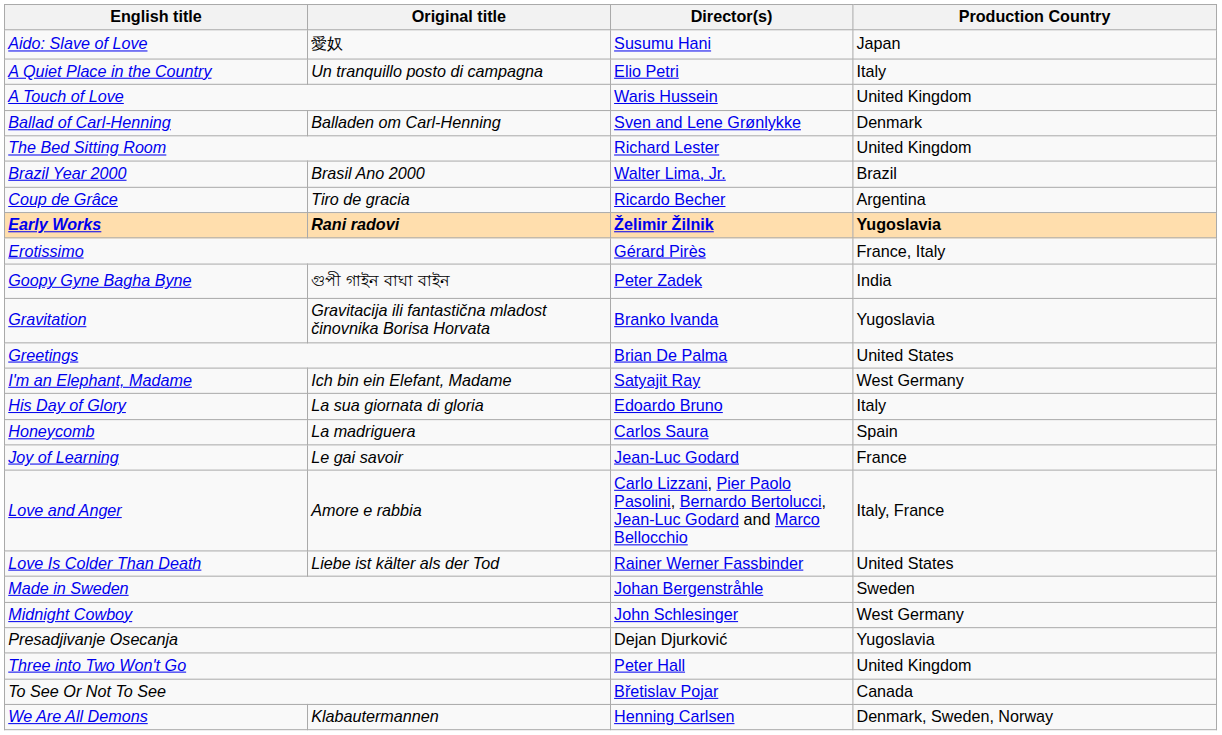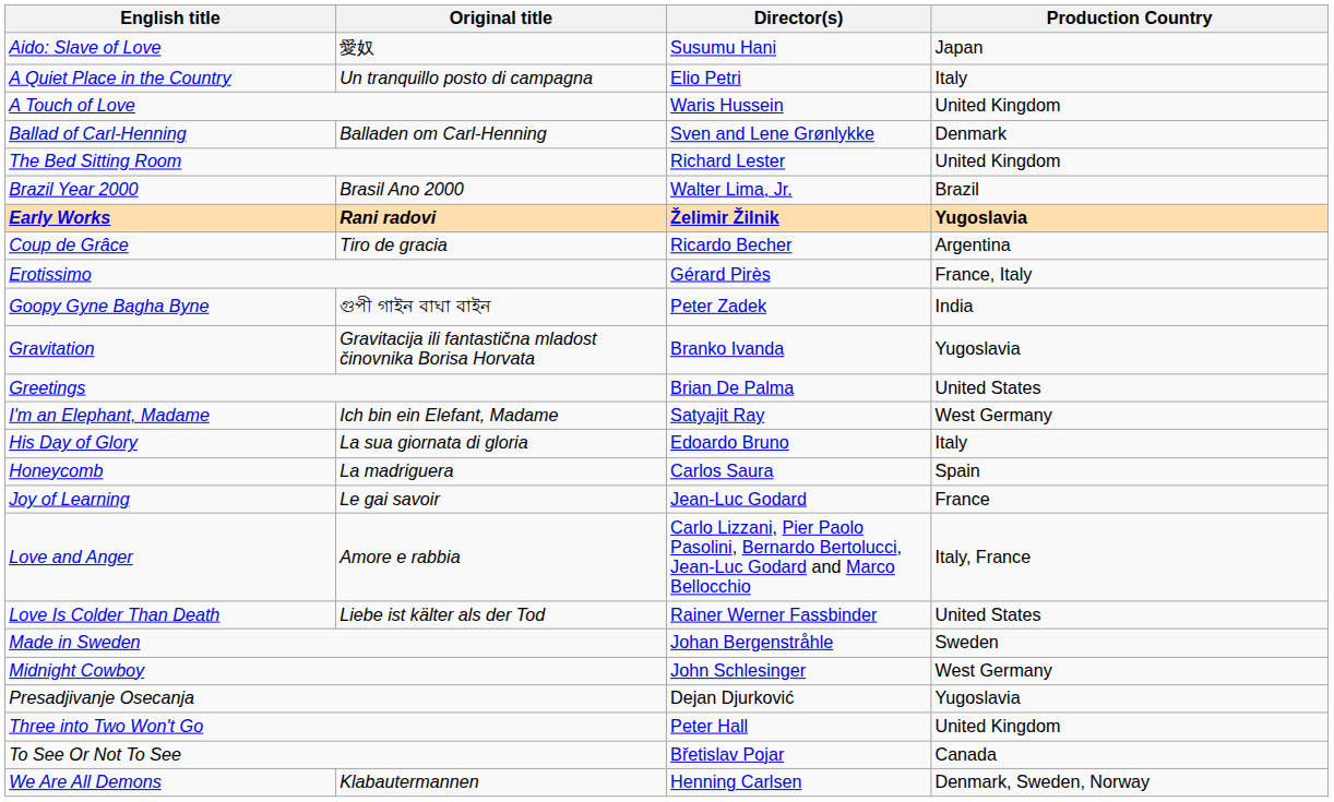 <table class="wikitable" width="95%" cellpadding="5">
 <tr>
 <th width="25%">English title</th>
 <th width="25%">Original title</th>
 <th width="20%">Director(s)</th>
 <th width="30%">Production Country</th>
 </tr>
 <tr>
 <td><em><a href='#'>Aido: Slave of Love</a></em></td>
 <td>愛奴</td>
 <td><a href='#'>Susumu Hani</a></td>
 <td>Japan</td>
 </tr>
 <tr>
 <td><em><a href='#'>A Quiet Place in the Country</a></em></td>
 <td><em>Un tranquillo posto di campagna</em></td>
 <td><a href='#'>Elio Petri</a></td>
 <td>Italy</td>
 </tr>
 <tr>
 <td colspan="2"><em><a href='#'>A Touch of Love</a></em></td>
 <td><a href='#'>Waris Hussein</a></td>
 <td>United Kingdom</td>
 </tr>
 <tr>
 <td><em><a href='#'>Ballad of Carl-Henning</a></em></td>
 <td><em>Balladen om Carl-Henning</em></td>
 <td><a href='#'>Sven and Lene Grønlykke</a></td>
 <td>Denmark</td>
 </tr>
 <tr>
 <td colspan="2"><em><a href='#'>The Bed Sitting Room</a></em></td>
 <td><a href='#'>Richard Lester</a></td>
 <td>United Kingdom</td>
 </tr>
 <tr>
 <td><em><a href='#'>Brazil Year 2000</a></em></td>
 <td><em>Brasil Ano 2000</em></td>
 <td><a href='#'>Walter Lima, Jr.</a></td>
 <td>Brazil</td>
 </tr>
+<tr style="background:#FFDEAD;">
+<td><strong><em><a href='#'>Early Works</a></em></strong></td>
+<td><strong><em>Rani radovi</em></strong></td>
+<td><strong><a href='#'>Želimir Žilnik</a></strong></td>
+<td><strong>Yugoslavia</strong></td>
+</tr>
 <tr>
 <td><em><a href='#'>Coup de Grâce</a></em></td>
 <td><em>Tiro de gracia</em></td>
 <td><a href='#'>Ricardo Becher</a></td>
 <td>Argentina</td>
-</tr>
-<tr style="background:#FFDEAD;">
-<td><strong><em><a href='#'>Early Works</a></em></strong></td>
-<td><strong><em>Rani radovi</em></strong></td>
-<td><strong><a href='#'>Želimir Žilnik</a></strong></td>
-<td><strong>Yugoslavia</strong></td>
 </tr>
 <tr>
 <td colspan="2"><em><a href='#'>Erotissimo</a></em></td>
 <td><a href='#'>Gérard Pirès</a></td>
 <td>France, Italy</td>
 </tr>
 <tr>
 <td><em><a href='#'>Goopy Gyne Bagha Byne</a></em></td>
 <td>গুপী গাইন বাঘা বাইন</td>
 <td><a href='#'>Peter Zadek</a></td>
 <td>India</td>
 </tr>
 <tr>
 <td><em><a href='#'>Gravitation</a></em></td>
 <td><em>Gravitacija ili fantastična mladost činovnika Borisa Horvata</em></td>
 <td><a href='#'>Branko Ivanda</a></td>
 <td>Yugoslavia</td>
 </tr>
 <tr>
 <td colspan="2"><em><a href='#'>Greetings</a></em></td>
 <td><a href='#'>Brian De Palma</a></td>
 <td>United States</td>
 </tr>
 <tr>
 <td><em><a href='#'>I'm an Elephant, Madame</a></em></td>
 <td><em>Ich bin ein Elefant, Madame</em></td>
 <td><a href='#'>Satyajit Ray</a></td>
 <td>West Germany</td>
 </tr>
 <tr>
 <td><em><a href='#'>His Day of Glory</a></em></td>
 <td><em>La sua giornata di gloria</em></td>
 <td><a href='#'>Edoardo Bruno</a></td>
 <td>Italy</td>
 </tr>
 <tr>
 <td><em><a href='#'>Honeycomb</a></em></td>
 <td><em>La madriguera</em></td>
 <td><a href='#'>Carlos Saura</a></td>
 <td>Spain</td>
 </tr>
 <tr>
 <td><em><a href='#'>Joy of Learning</a></em></td>
 <td><em>Le gai savoir</em></td>
 <td><a href='#'>Jean-Luc Godard</a></td>
 <td>France</td>
 </tr>
 <tr>
 <td><em><a href='#'>Love and Anger</a></em></td>
 <td><em>Amore e rabbia</em></td>
 <td><a href='#'>Carlo Lizzani</a>, <a href='#'>Pier Paolo Pasolini</a>, <a href='#'>Bernardo Bertolucci</a>, <a href='#'>Jean-Luc Godard</a> and <a href='#'>Marco Bellocchio</a></td>
 <td>Italy, France</td>
 </tr>
 <tr>
 <td><em><a href='#'>Love Is Colder Than Death</a></em></td>
 <td><em>Liebe ist kälter als der Tod</em></td>
 <td><a href='#'>Rainer Werner Fassbinder</a></td>
 <td>United States</td>
 </tr>
 <tr>
 <td colspan="2"><em><a href='#'>Made in Sweden</a></em></td>
 <td><a href='#'>Johan Bergenstråhle</a></td>
 <td>Sweden</td>
 </tr>
 <tr>
 <td colspan="2"><em><a href='#'>Midnight Cowboy</a></em></td>
 <td><a href='#'>John Schlesinger</a></td>
 <td>West Germany</td>
 </tr>
 <tr>
 <td colspan="2"><em>Presadjivanje Osecanja</em></td>
 <td>Dejan Djurković</td>
 <td>Yugoslavia</td>
 </tr>
 <tr>
 <td colspan="2"><em><a href='#'>Three into Two Won't Go</a></em></td>
 <td><a href='#'>Peter Hall</a></td>
 <td>United Kingdom</td>
 </tr>
 <tr>
 <td colspan="2"><em>To See Or Not To See</em></td>
 <td><a href='#'>Břetislav Pojar</a></td>
 <td>Canada</td>
 </tr>
 <tr>
 <td><em><a href='#'>We Are All Demons</a></em></td>
 <td><em>Klabautermannen</em></td>
 <td><a href='#'>Henning Carlsen</a></td>
 <td>Denmark, Sweden, Norway</td>
 </tr>
 </table>
